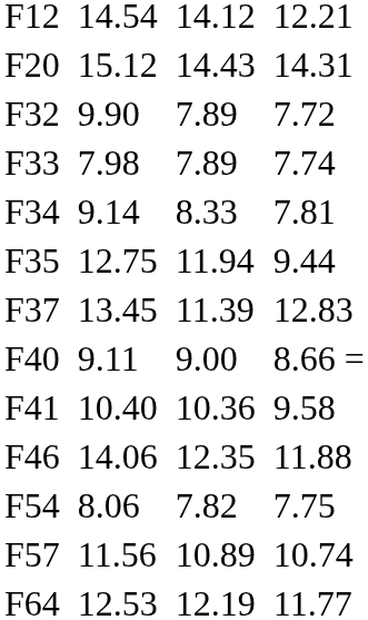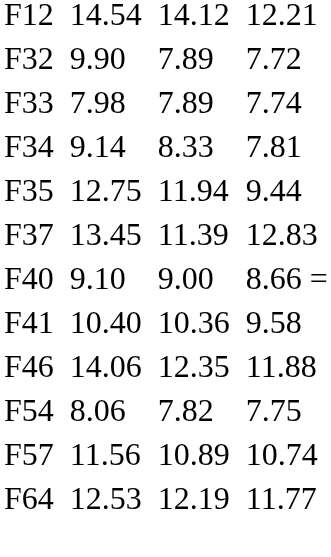 <table>
 <tr>
 <td>F12 <br></td>
 <td></td>
 <td>14.54</td>
 <td></td>
 <td>14.12 </td>
 <td></td>
 <td>12.21</td>
-</tr>
-<tr>
-<td>F20 <br></td>
-<td></td>
-<td>15.12 </td>
-<td></td>
-<td>14.43 </td>
-<td></td>
-<td>14.31 </td>
 </tr>
 <tr>
 <td>F32 <br></td>
 <td></td>
 <td>9.90 </td>
 <td></td>
 <td>7.89 </td>
 <td></td>
 <td>7.72 </td>
 </tr>
 <tr>
 <td>F33 <br></td>
 <td></td>
 <td>7.98 </td>
 <td></td>
 <td>7.89</td>
 <td></td>
 <td>7.74 </td>
 </tr>
 <tr>
 <td>F34 <br></td>
 <td></td>
 <td>9.14 </td>
 <td></td>
 <td>8.33 </td>
 <td></td>
 <td>7.81 </td>
 </tr>
 <tr>
 <td>F35 <br></td>
 <td></td>
 <td>12.75 </td>
 <td></td>
 <td>11.94</td>
 <td></td>
 <td>9.44</td>
 </tr>
 <tr>
 <td>F37 <br></td>
 <td></td>
 <td>13.45</td>
 <td></td>
 <td>11.39 </td>
 <td></td>
 <td>12.83</td>
 </tr>
 <tr>
 <td>F40 <br></td>
 <td></td>
-<td>9.11 </td>
+<td>9.10 </td>
 <td></td>
 <td>9.00 </td>
 <td></td>
 <td>8.66 =</td>
 </tr>
 <tr>
 <td>F41 <br></td>
 <td></td>
 <td>10.40 </td>
 <td></td>
 <td>10.36 </td>
 <td></td>
 <td>9.58 </td>
 </tr>
 <tr>
 <td>F46 <br></td>
 <td></td>
 <td>14.06 </td>
 <td></td>
 <td>12.35 </td>
 <td></td>
 <td>11.88</td>
 </tr>
 <tr>
 <td>F54 <br></td>
 <td></td>
 <td>8.06</td>
 <td></td>
 <td>7.82</td>
 <td></td>
 <td>7.75 </td>
 </tr>
 <tr>
 <td>F57 <br></td>
 <td></td>
 <td>11.56 </td>
 <td></td>
 <td>10.89</td>
 <td></td>
 <td>10.74 </td>
 </tr>
 <tr>
 <td>F64 <br></td>
 <td></td>
 <td>12.53 </td>
 <td></td>
 <td>12.19 </td>
 <td></td>
 <td>11.77 </td>
 </tr>
 </table>
